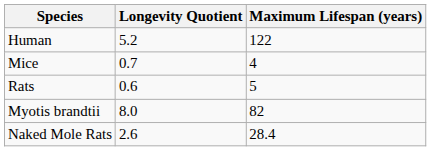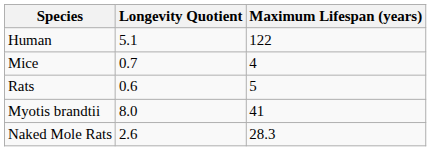 <table class="wikitable sortable">
 <tr>
 <th>Species</th>
 <th>Longevity Quotient</th>
 <th>Maximum Lifespan (years)</th>
 </tr>
 <tr>
 <td>Human</td>
-<td>5.2</td>
+<td>5.1</td>
 <td>122</td>
 </tr>
 <tr>
 <td>Mice</td>
 <td>0.7</td>
 <td>4</td>
 </tr>
 <tr>
 <td>Rats</td>
 <td>0.6</td>
 <td>5</td>
 </tr>
 <tr>
 <td>Myotis brandtii</td>
 <td>8.0</td>
-<td>82</td>
+<td>41</td>
 </tr>
 <tr>
 <td>Naked Mole Rats</td>
 <td>2.6</td>
-<td>28.4</td>
+<td>28.3</td>
 </tr>
 </table>
